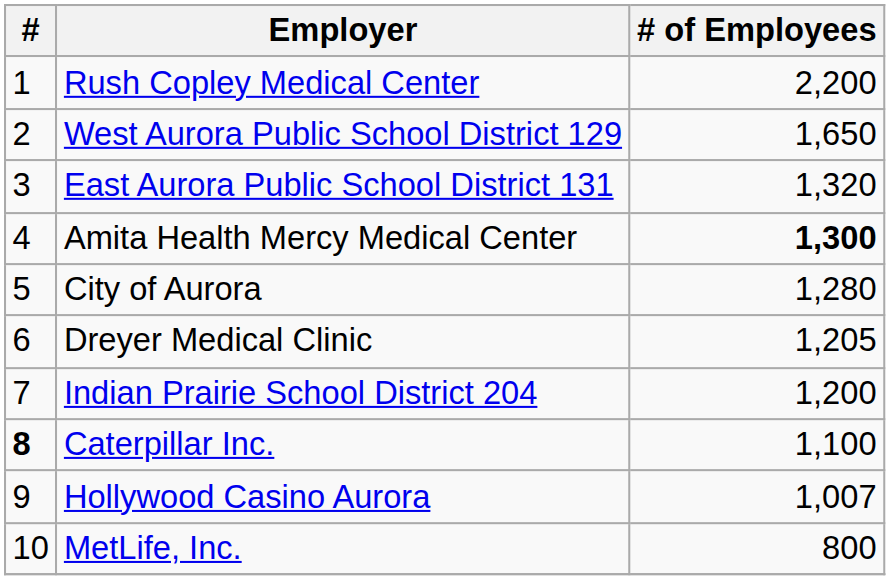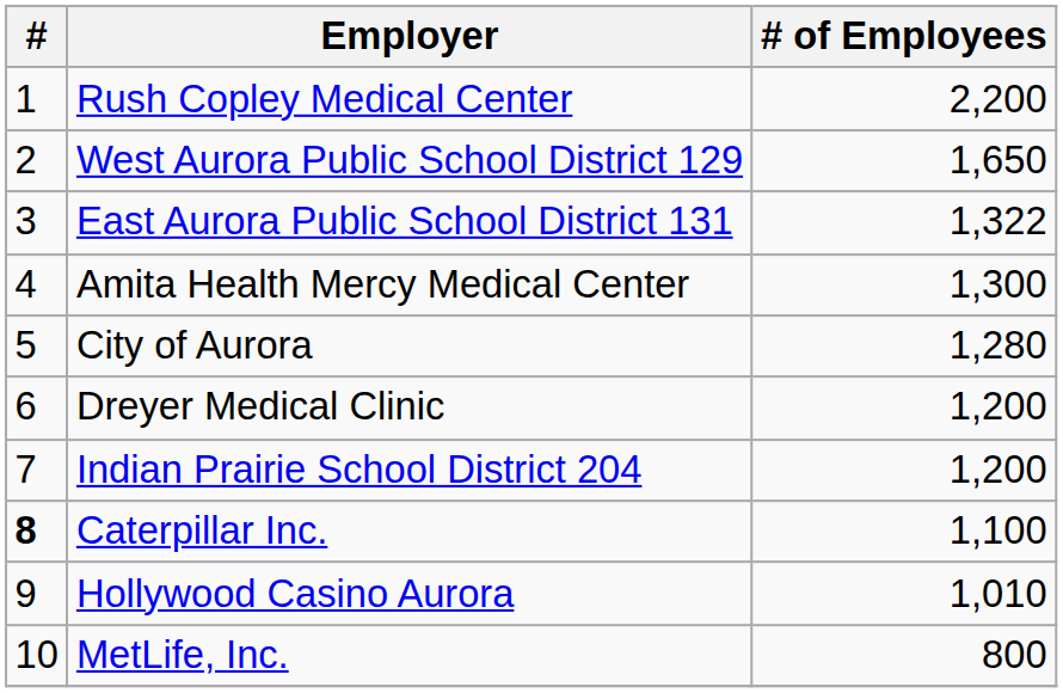 <table class="wikitable">
 <tr>
 <th>#</th>
 <th>Employer</th>
 <th># of Employees</th>
 </tr>
 <tr>
 <td>1</td>
 <td><a href='#'>Rush Copley Medical Center</a></td>
 <td style="text-align: right;">2,200</td>
 </tr>
 <tr>
 <td>2</td>
 <td><a href='#'>West Aurora Public School District 129</a></td>
 <td style="text-align: right;">1,650</td>
 </tr>
 <tr>
 <td>3</td>
 <td><a href='#'>East Aurora Public School District 131</a></td>
-<td style="text-align: right;">1,320</td>
+<td style="text-align: right;">1,322</td>
 </tr>
 <tr>
 <td>4</td>
 <td>Amita Health Mercy Medical Center</td>
-<td style="text-align: right;"><strong>1,300</strong></td>
+<td style="text-align: right;">1,300</td>
 </tr>
 <tr>
 <td>5</td>
 <td>City of Aurora</td>
 <td style="text-align: right;">1,280</td>
 </tr>
 <tr>
 <td>6</td>
 <td>Dreyer Medical Clinic</td>
-<td style="text-align: right;">1,205</td>
+<td style="text-align: right;">1,200</td>
 </tr>
 <tr>
 <td>7</td>
 <td><a href='#'>Indian Prairie School District 204</a></td>
 <td style="text-align: right;">1,200</td>
 </tr>
 <tr>
 <td><strong>8</strong></td>
 <td><a href='#'>Caterpillar Inc.</a></td>
 <td style="text-align: right;">1,100</td>
 </tr>
 <tr>
 <td>9</td>
 <td><a href='#'>Hollywood Casino Aurora</a></td>
-<td style="text-align: right;">1,007</td>
+<td style="text-align: right;">1,010</td>
 </tr>
 <tr>
 <td>10</td>
 <td><a href='#'>MetLife, Inc.</a></td>
 <td style="text-align: right;">800</td>
 </tr>
 <tr>
 </tr>
 </table>
